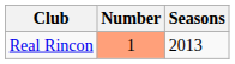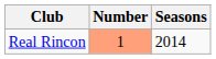 <table class="wikitable sortable">
 <tr>
 <th>Club</th>
 <th>Number</th>
 <th>Seasons</th>
 </tr>
 <tr>
 <td><a href='#'>Real Rincon</a></td>
 <td style="background: lightsalmon; text-align:center">1</td>
-<td>2013</td>
+<td>2014</td>
 </tr>
 </table>
